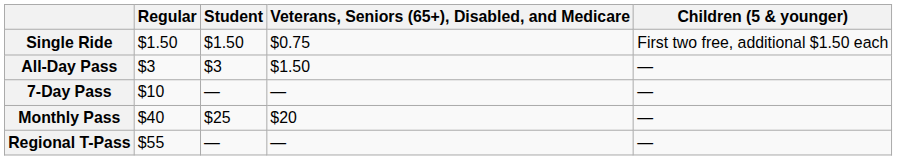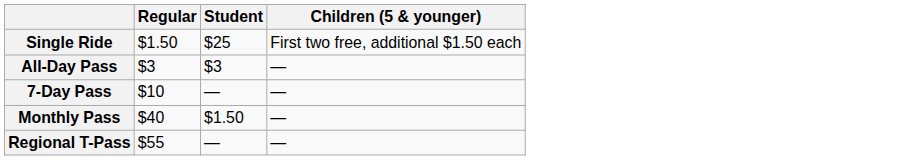 <table class="wikitable">
 <tr>
 <th></th>
 <th>Regular</th>
 <th>Student</th>
-<th>Veterans, Seniors (65+), Disabled, and Medicare</th>
 <th>Children (5 & younger)</th>
 </tr>
 <tr>
 <th>Single Ride</th>
 <td>$1.50</td>
-<td>$1.50</td>
-<td>$0.75</td>
+<td>$25</td>
 <td>First two free, additional $1.50 each</td>
 </tr>
 <tr>
 <th>All-Day Pass</th>
 <td>$3</td>
 <td>$3</td>
-<td>$1.50</td>
 <td>—</td>
 </tr>
 <tr>
 <th>7-Day Pass</th>
 <td>$10</td>
 <td>—</td>
 <td>—</td>
-<td>—</td>
 </tr>
 <tr>
 <th>Monthly Pass</th>
 <td>$40</td>
-<td>$25</td>
-<td>$20</td>
+<td>$1.50</td>
 <td>—</td>
 </tr>
 <tr>
 <th>Regional T-Pass</th>
 <td>$55</td>
 <td>—</td>
 <td>—</td>
-<td>—</td>
 </tr>
 </table>
